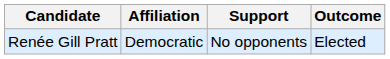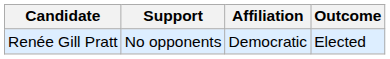 <table class="wikitable">
 <tr>
 <th>Candidate</th>
+<th>Support</th>
 <th>Affiliation</th>
-<th>Support</th>
 <th>Outcome</th>
 </tr>
 <tr>
 <td bgcolor=#DDEEFF>Renée Gill Pratt</td>
+<td bgcolor=#DDEEFF>No opponents</td>
 <td bgcolor=#DDEEFF>Democratic</td>
-<td bgcolor=#DDEEFF>No opponents</td>
 <td bgcolor=#DDEEFF>Elected</td>
 </tr>
 </table>
